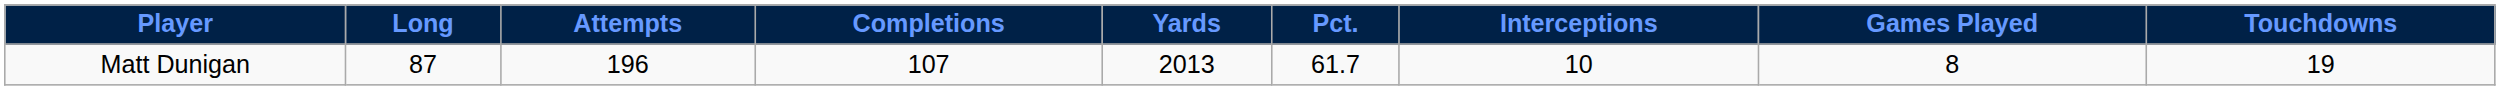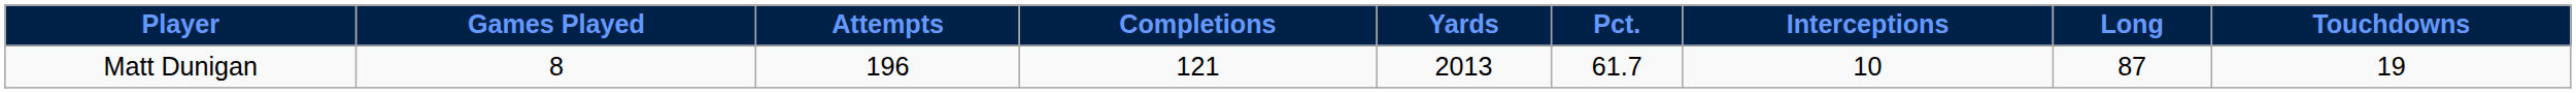 <table class="wikitable" style="width:80%;">
 <tr style="text-align:center; background:#002147; color:#69f;">
 <td><strong>Player</strong></td>
-<td><strong>Long</strong></td>
+<td><strong>Games Played</strong></td>
 <td><strong>Attempts</strong></td>
 <td><strong>Completions</strong></td>
 <td><strong>Yards</strong></td>
 <td><strong>Pct.</strong></td>
 <td><strong>Interceptions</strong></td>
-<td><strong>Games Played</strong></td>
+<td><strong>Long</strong></td>
 <td><strong>Touchdowns</strong></td>
 </tr>
 <tr style="text-align:center;" bgcolor="">
 <td>Matt Dunigan</td>
-<td>87</td>
+<td>8</td>
 <td>196</td>
-<td>107</td>
+<td>121</td>
 <td>2013</td>
 <td>61.7</td>
 <td>10</td>
-<td>8</td>
+<td>87</td>
 <td>19</td>
 </tr>
 </table>
